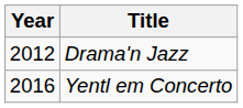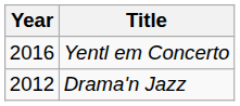 <table class="wikitable">
 <tr>
 <th>Year</th>
 <th>Title</th>
 </tr>
 <tr>
+<td>2016</td>
+<td><em>Yentl em Concerto</em></td>
+</tr>
+<tr>
 <td>2012</td>
 <td><em>Drama'n Jazz </em></td>
 </tr>
-<tr>
-<td>2016</td>
-<td><em>Yentl em Concerto</em></td>
-</tr>
 </table>
